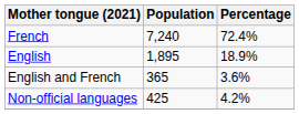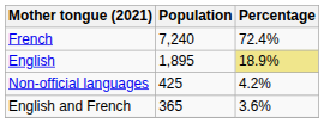 <table class="wikitable">
 <tr>
 <th>Mother tongue (2021)</th>
 <th>Population</th>
 <th>Percentage</th>
 </tr>
 <tr>
 <td><a href='#'>French</a></td>
 <td>7,240</td>
 <td>72.4%</td>
 </tr>
 <tr>
 <td><a href='#'>English</a></td>
 <td>1,895</td>
-<td>18.9%</td>
+<td style="background: khaki;">18.9%</td>
+</tr>
+<tr>
+<td><a href='#'>Non-official languages</a></td>
+<td>425</td>
+<td>4.2%</td>
 </tr>
 <tr>
 <td>English and French</td>
 <td>365</td>
 <td>3.6%</td>
 </tr>
 <tr>
-<td><a href='#'>Non-official languages</a></td>
-<td>425</td>
-<td>4.2%</td>
-</tr>
-<tr>
 </tr>
 </table>
